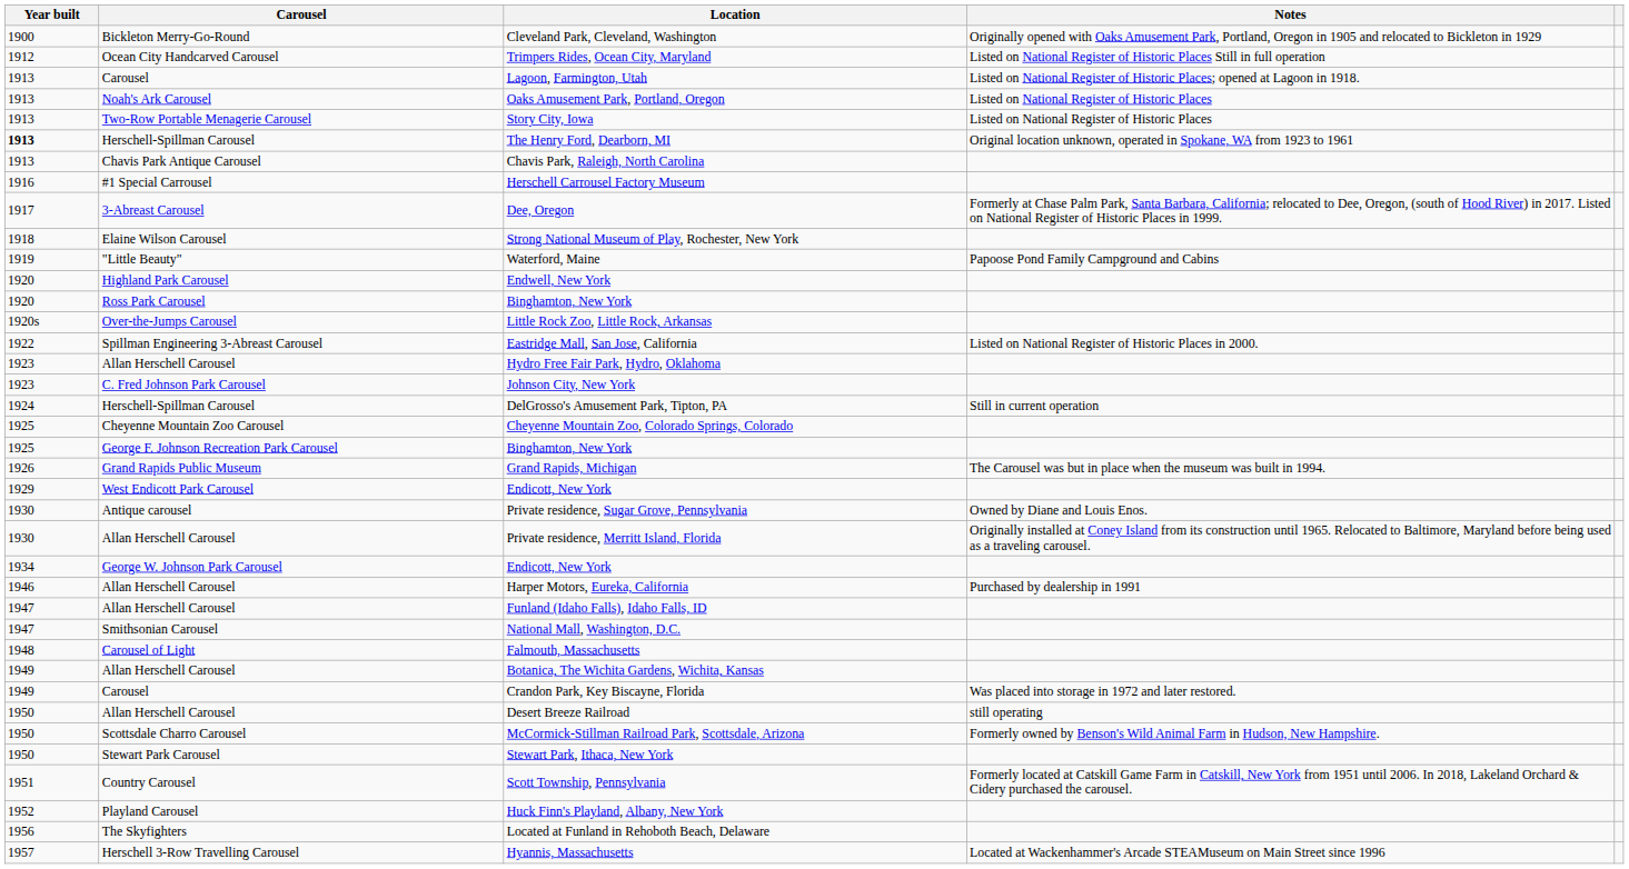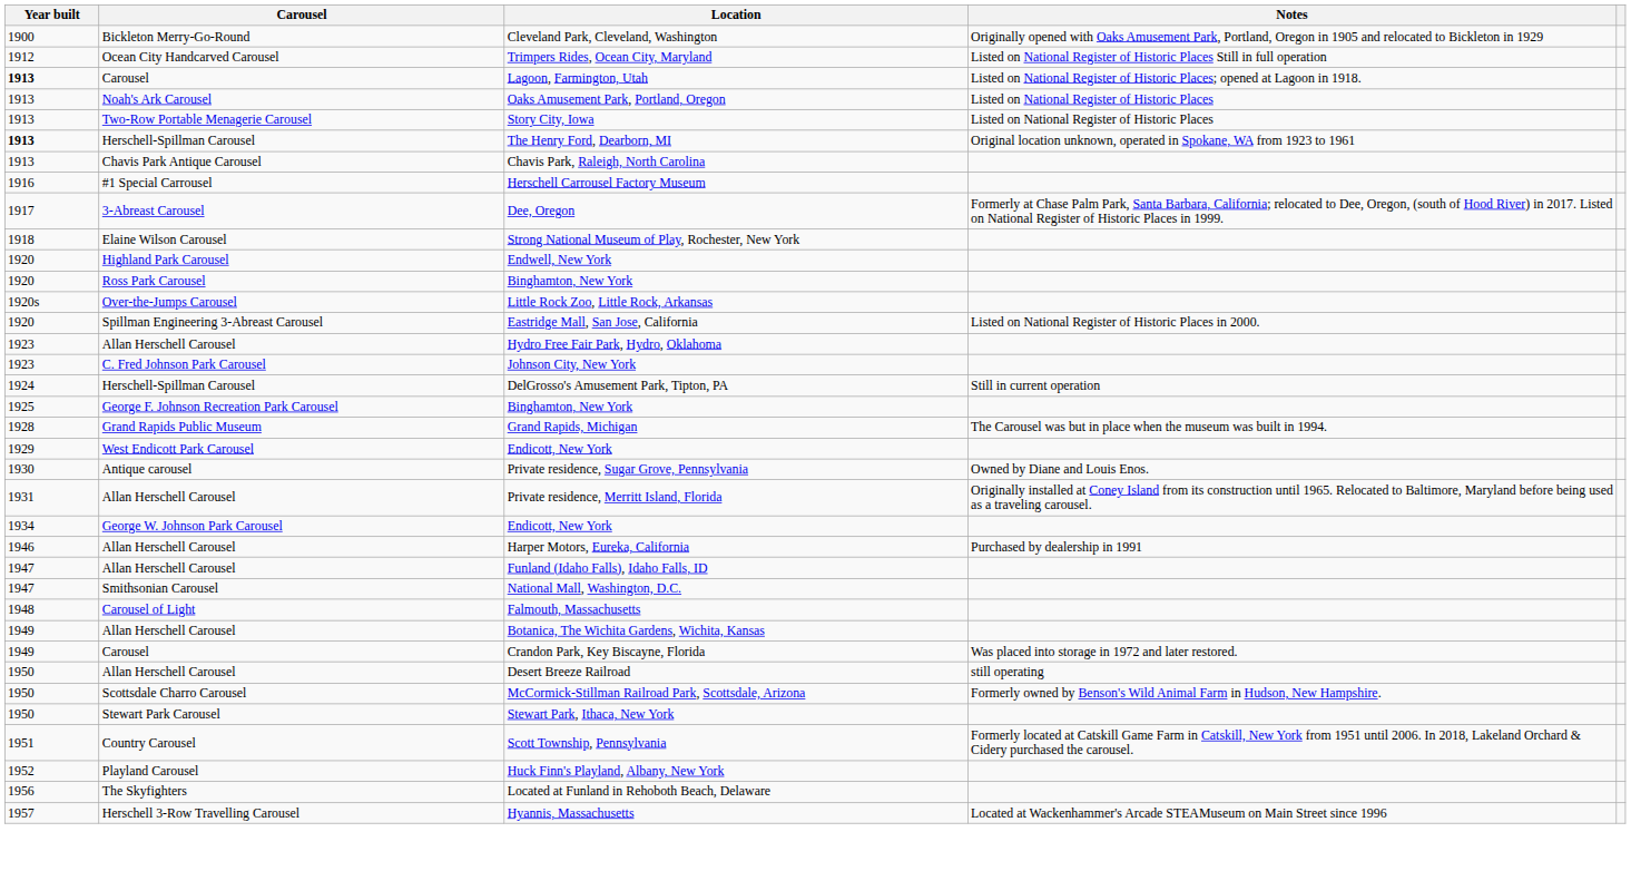 <table class="wikitable sortable">
 <tr>
 <th>Year built</th>
 <th style="width:25%">Carousel</th>
 <th>Location</th>
 <th style="width:40%">Notes</th>
 <th class="unsortable"></th>
 </tr>
 <tr>
 <td>1900</td>
 <td>Bickleton Merry-Go-Round</td>
 <td>Cleveland Park, Cleveland, Washington</td>
 <td>Originally opened with <a href='#'>Oaks Amusement Park</a>, Portland, Oregon in 1905 and relocated to Bickleton in 1929</td>
 </tr>
 <tr>
 <td>1912</td>
 <td>Ocean City Handcarved Carousel</td>
 <td><a href='#'>Trimpers Rides</a>, <a href='#'>Ocean City, Maryland</a></td>
 <td>Listed on <a href='#'>National Register of Historic Places</a> Still in full operation</td>
 <td align=center></td>
 </tr>
 <tr>
-<td>1913 </td>
+<td><strong>1913 </strong></td>
 <td>Carousel</td>
 <td><a href='#'>Lagoon</a>, <a href='#'>Farmington, Utah</a></td>
 <td>Listed on <a href='#'>National Register of Historic Places</a>; opened at Lagoon in 1918.</td>
 <td align=center></td>
 </tr>
 <tr>
 <td>1913</td>
 <td><a href='#'>Noah's Ark Carousel</a></td>
 <td><a href='#'>Oaks Amusement Park</a>, <a href='#'>Portland, Oregon</a></td>
 <td>Listed on <a href='#'>National Register of Historic Places</a></td>
 <td align=center></td>
 </tr>
 <tr>
 <td>1913</td>
 <td><a href='#'>Two-Row Portable Menagerie Carousel</a></td>
 <td><a href='#'>Story City, Iowa</a></td>
 <td>Listed on National Register of Historic Places</td>
 <td align=center></td>
 </tr>
 <tr>
 <td><strong>1913</strong></td>
 <td>Herschell-Spillman Carousel</td>
 <td><a href='#'>The Henry Ford</a>, <a href='#'>Dearborn, MI</a></td>
 <td>Original location unknown, operated in <a href='#'>Spokane, WA</a> from 1923 to 1961</td>
 <td align=center></td>
 </tr>
 <tr>
 <td>1913 </td>
 <td>Chavis Park Antique Carousel</td>
 <td>Chavis Park, <a href='#'>Raleigh, North Carolina</a></td>
 <td></td>
 <td align=center></td>
 </tr>
 <tr>
 <td>1916</td>
 <td>#1 Special Carrousel</td>
 <td><a href='#'>Herschell Carrousel Factory Museum</a></td>
 <td></td>
 <td></td>
 </tr>
 <tr>
 <td>1917 </td>
 <td><a href='#'>3-Abreast Carousel</a></td>
 <td><a href='#'>Dee, Oregon</a></td>
 <td>Formerly at Chase Palm Park, <a href='#'>Santa Barbara, California</a>; relocated to Dee, Oregon, (south of <a href='#'>Hood River</a>) in 2017. Listed on National Register of Historic Places in 1999.</td>
 <td align=center></td>
 </tr>
 <tr>
 <td>1918</td>
 <td>Elaine Wilson Carousel</td>
 <td><a href='#'>Strong National Museum of Play</a>, Rochester, New York</td>
 <td></td>
 <td align=center></td>
 </tr>
 <tr>
-<td>1919</td>
-<td>"Little Beauty"</td>
-<td>Waterford, Maine</td>
-<td>Papoose Pond Family Campground and Cabins</td>
-<td></td>
-</tr>
-<tr>
 <td>1920</td>
 <td><a href='#'>Highland Park Carousel</a></td>
 <td><a href='#'>Endwell, New York</a></td>
 <td></td>
 <td align=center></td>
 </tr>
 <tr>
 <td>1920</td>
 <td><a href='#'>Ross Park Carousel</a></td>
 <td><a href='#'>Binghamton, New York</a></td>
 <td></td>
 <td align=center></td>
 </tr>
 <tr>
 <td>1920s </td>
 <td><a href='#'>Over-the-Jumps Carousel</a></td>
 <td><a href='#'>Little Rock Zoo</a>, <a href='#'>Little Rock, Arkansas</a></td>
 <td></td>
 <td align=center></td>
 </tr>
 <tr>
-<td>1922 </td>
+<td>1920 </td>
 <td>Spillman Engineering 3-Abreast Carousel</td>
 <td><a href='#'>Eastridge Mall</a>, <a href='#'>San Jose</a>, California</td>
 <td>Listed on National Register of Historic Places in 2000.</td>
 <td align=center></td>
 </tr>
 <tr>
 <td>1923</td>
 <td>Allan Herschell Carousel</td>
 <td><a href='#'>Hydro Free Fair Park</a>, <a href='#'>Hydro</a>, <a href='#'>Oklahoma</a></td>
 <td></td>
 <td align="center"></td>
 </tr>
 <tr>
 <td>1923</td>
 <td><a href='#'>C. Fred Johnson Park Carousel</a></td>
 <td><a href='#'>Johnson City, New York</a></td>
 <td></td>
 <td align=center></td>
 </tr>
 <tr>
 <td>1924</td>
 <td>Herschell-Spillman Carousel</td>
 <td>DelGrosso's Amusement Park, Tipton, PA</td>
 <td>Still in current operation</td>
 <td></td>
 </tr>
 <tr>
 <td>1925</td>
-<td>Cheyenne Mountain Zoo Carousel</td>
-<td><a href='#'>Cheyenne Mountain Zoo</a>, <a href='#'>Colorado Springs, Colorado</a></td>
-<td></td>
-<td align=center></td>
-</tr>
-<tr>
-<td>1925</td>
 <td><a href='#'>George F. Johnson Recreation Park Carousel</a></td>
 <td><a href='#'>Binghamton, New York</a></td>
 <td></td>
 <td align=center></td>
 </tr>
 <tr>
-<td>1926</td>
+<td>1928</td>
 <td><a href='#'>Grand Rapids Public Museum</a></td>
 <td><a href='#'>Grand Rapids, Michigan</a></td>
 <td>The Carousel was but in place when the museum was built in 1994.</td>
 <td></td>
 </tr>
 <tr>
 <td>1929</td>
 <td><a href='#'>West Endicott Park Carousel</a></td>
 <td><a href='#'>Endicott, New York</a></td>
 <td></td>
 <td align=center></td>
 </tr>
 <tr>
 <td>1930 </td>
 <td>Antique carousel</td>
 <td>Private residence, <a href='#'>Sugar Grove, Pennsylvania</a></td>
 <td>Owned by Diane and Louis Enos.</td>
 <td></td>
 </tr>
 <tr>
-<td>1930 </td>
+<td>1931 </td>
 <td>Allan Herschell Carousel</td>
 <td>Private residence, <a href='#'>Merritt Island, Florida</a></td>
 <td>Originally installed at <a href='#'>Coney Island</a> from its construction until 1965. Relocated to Baltimore, Maryland before being used as a traveling carousel.</td>
 <td align=center></td>
 </tr>
 <tr>
 <td>1934</td>
 <td><a href='#'>George W. Johnson Park Carousel</a></td>
 <td><a href='#'>Endicott, New York</a></td>
 <td></td>
 <td align=center></td>
 </tr>
 <tr>
 <td>1946</td>
 <td>Allan Herschell Carousel</td>
 <td>Harper Motors, <a href='#'>Eureka, California</a></td>
 <td>Purchased by dealership in 1991</td>
 <td align=center></td>
 </tr>
 <tr>
 <td>1947</td>
 <td>Allan Herschell Carousel</td>
 <td><a href='#'>Funland (Idaho Falls)</a>, <a href='#'>Idaho Falls, ID</a></td>
 <td></td>
 </tr>
 <tr>
 <td>1947</td>
 <td>Smithsonian Carousel</td>
 <td><a href='#'>National Mall</a>, <a href='#'>Washington, D.C.</a></td>
 <td></td>
 <td align=center></td>
 </tr>
 <tr>
 <td>1948</td>
 <td><a href='#'>Carousel of Light</a></td>
 <td><a href='#'>Falmouth, Massachusetts</a></td>
 <td></td>
 <td align=center></td>
 </tr>
 <tr>
 <td>1949</td>
 <td>Allan Herschell Carousel</td>
 <td><a href='#'>Botanica, The Wichita Gardens</a>, <a href='#'>Wichita, Kansas</a></td>
 <td></td>
 <td align=center></td>
 </tr>
 <tr>
 <td>1949</td>
 <td>Carousel</td>
 <td>Crandon Park, Key Biscayne, Florida</td>
 <td>Was placed into storage in 1972 and later restored.</td>
 <td align=center></td>
 </tr>
 <tr>
 <td>1950</td>
 <td>Allan Herschell Carousel</td>
 <td>Desert Breeze Railroad</td>
 <td>still operating</td>
 <td></td>
 </tr>
 <tr>
 <td>1950</td>
 <td>Scottsdale Charro Carousel</td>
 <td><a href='#'>McCormick-Stillman Railroad Park</a>, <a href='#'>Scottsdale, Arizona</a></td>
 <td>Formerly owned by <a href='#'>Benson's Wild Animal Farm</a> in <a href='#'>Hudson, New Hampshire</a>.</td>
 <td align=center></td>
 </tr>
 <tr>
 <td>1950 </td>
 <td>Stewart Park Carousel</td>
 <td><a href='#'>Stewart Park</a>, <a href='#'>Ithaca, New York</a></td>
 <td></td>
 <td align=center></td>
 </tr>
 <tr>
 <td>1951</td>
 <td>Country Carousel</td>
 <td><a href='#'>Scott Township</a>, <a href='#'>Pennsylvania</a></td>
 <td>Formerly located at Catskill Game Farm in <a href='#'>Catskill, New York</a> from 1951 until 2006. In 2018, Lakeland Orchard & Cidery purchased the carousel.</td>
 <td align=center></td>
 </tr>
 <tr>
 <td>1952</td>
 <td>Playland Carousel</td>
 <td><a href='#'>Huck Finn's Playland</a>, <a href='#'>Albany, New York</a></td>
 <td></td>
 <td></td>
 </tr>
 <tr>
 <td>1956</td>
 <td>The Skyfighters</td>
 <td>Located at Funland in Rehoboth Beach, Delaware</td>
 <td></td>
 <td></td>
 </tr>
 <tr>
 <td>1957</td>
 <td>Herschell 3-Row Travelling Carousel</td>
 <td><a href='#'>Hyannis, Massachusetts</a></td>
 <td>Located at Wackenhammer's Arcade STEAMuseum on Main Street since 1996</td>
 <td align=center></td>
 </tr>
 </table>
